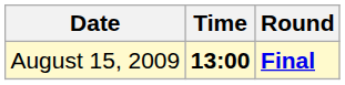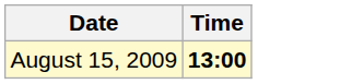 <table class="wikitable">
 <tr>
 <th>Date</th>
 <th>Time</th>
-<th>Round</th>
 </tr>
 <tr style=background:lemonchiffon>
 <td>August 15, 2009</td>
 <td><strong>13:00</strong></td>
-<td><strong><a href='#'>Final</a></strong></td>
 </tr>
 </table>
